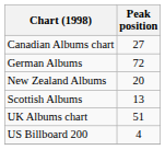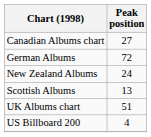 <table class="wikitable sortable">
 <tr>
 <th>Chart (1998)</th>
 <th>Peak<br>position</th>
 </tr>
 <tr>
 <td>Canadian Albums chart</td>
 <td style="text-align:center;">27</td>
 </tr>
 <tr>
 <td>German Albums</td>
 <td style="text-align:center;">72</td>
 </tr>
 <tr>
 <td>New Zealand Albums</td>
-<td style="text-align:center;">20</td>
+<td style="text-align:center;">24</td>
 </tr>
 <tr>
 <td>Scottish Albums</td>
 <td style="text-align:center;">13</td>
 </tr>
 <tr>
 <td>UK Albums chart</td>
 <td style="text-align:center;">51</td>
 </tr>
 <tr>
 <td>US Billboard 200</td>
 <td style="text-align:center;">4</td>
 </tr>
 <tr>
 </tr>
 </table>
